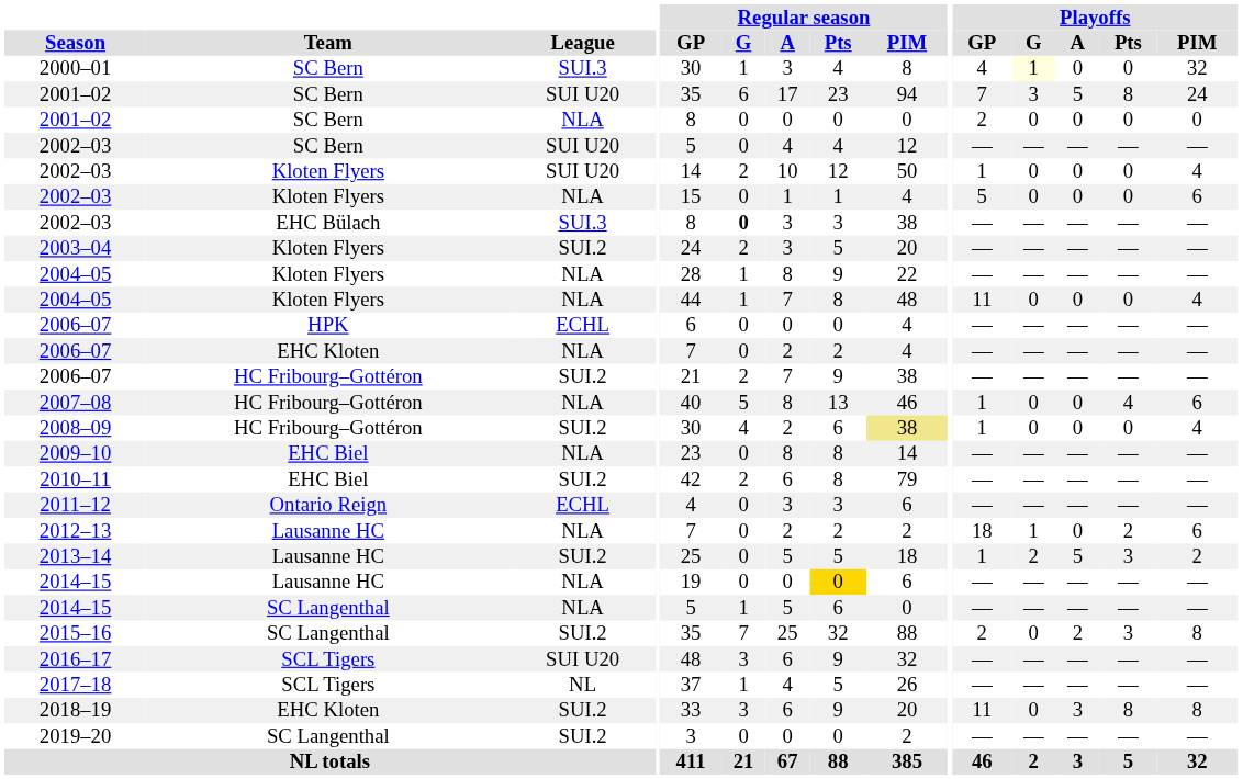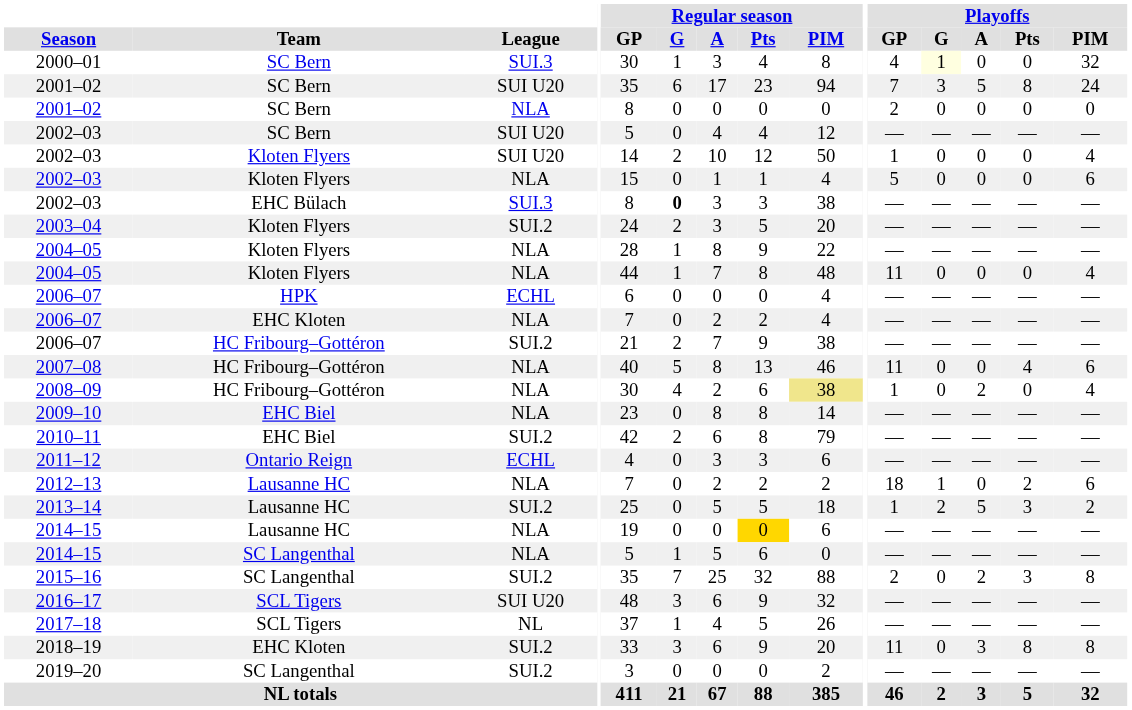 <table border="0" cellpadding="1" cellspacing="0" style="text-align:center; width:60em">
 <tr bgcolor="#e0e0e0">
 <th colspan="3" bgcolor="#ffffff"></th>
 <th rowspan="99" bgcolor="#ffffff"></th>
 <th colspan="5"><a href='#'>Regular season</a></th>
 <th rowspan="99" bgcolor="#ffffff"></th>
 <th colspan="5"><a href='#'>Playoffs</a></th>
 </tr>
 <tr bgcolor="#e0e0e0">
 <th><a href='#'>Season</a></th>
 <th>Team</th>
 <th>League</th>
 <th>GP</th>
 <th><a href='#'>G</a></th>
 <th><a href='#'>A</a></th>
 <th><a href='#'>Pts</a></th>
 <th><a href='#'>PIM</a></th>
 <th>GP</th>
 <th>G</th>
 <th>A</th>
 <th>Pts</th>
 <th>PIM</th>
 </tr>
 <tr>
 <td>2000–01</td>
 <td><a href='#'>SC Bern</a></td>
 <td><a href='#'>SUI.3</a></td>
 <td>30</td>
 <td>1</td>
 <td>3</td>
 <td>4</td>
 <td>8</td>
 <td>4</td>
 <td style="background: lightyellow;">1</td>
 <td>0</td>
 <td>0</td>
 <td>32</td>
 </tr>
 <tr bgcolor="#f0f0f0">
 <td>2001–02</td>
 <td>SC Bern</td>
 <td>SUI U20</td>
 <td>35</td>
 <td>6</td>
 <td>17</td>
 <td>23</td>
 <td>94</td>
 <td>7</td>
 <td>3</td>
 <td>5</td>
 <td>8</td>
 <td>24</td>
 </tr>
 <tr>
 <td><a href='#'>2001–02</a></td>
 <td>SC Bern</td>
 <td><a href='#'>NLA</a></td>
 <td>8</td>
 <td>0</td>
 <td>0</td>
 <td>0</td>
 <td>0</td>
 <td>2</td>
 <td>0</td>
 <td>0</td>
 <td>0</td>
 <td>0</td>
 </tr>
 <tr bgcolor="#f0f0f0">
 <td>2002–03</td>
 <td>SC Bern</td>
 <td>SUI U20</td>
 <td>5</td>
 <td>0</td>
 <td>4</td>
 <td>4</td>
 <td>12</td>
 <td>—</td>
 <td>—</td>
 <td>—</td>
 <td>—</td>
 <td>—</td>
 </tr>
 <tr>
 <td>2002–03</td>
 <td><a href='#'>Kloten Flyers</a></td>
 <td>SUI U20</td>
 <td>14</td>
 <td>2</td>
 <td>10</td>
 <td>12</td>
 <td>50</td>
 <td>1</td>
 <td>0</td>
 <td>0</td>
 <td>0</td>
 <td>4</td>
 </tr>
 <tr bgcolor="#f0f0f0">
 <td><a href='#'>2002–03</a></td>
 <td>Kloten Flyers</td>
 <td>NLA</td>
 <td>15</td>
 <td>0</td>
 <td>1</td>
 <td>1</td>
 <td>4</td>
 <td>5</td>
 <td>0</td>
 <td>0</td>
 <td>0</td>
 <td>6</td>
 </tr>
 <tr>
 <td>2002–03</td>
 <td>EHC Bülach</td>
 <td><a href='#'>SUI.3</a></td>
 <td>8</td>
 <td><strong>0</strong></td>
 <td>3</td>
 <td>3</td>
 <td>38</td>
 <td>—</td>
 <td>—</td>
 <td>—</td>
 <td>—</td>
 <td>—</td>
 </tr>
 <tr bgcolor="#f0f0f0">
 <td><a href='#'>2003–04</a></td>
 <td>Kloten Flyers</td>
 <td>SUI.2</td>
 <td>24</td>
 <td>2</td>
 <td>3</td>
 <td>5</td>
 <td>20</td>
 <td>—</td>
 <td>—</td>
 <td>—</td>
 <td>—</td>
 <td>—</td>
 </tr>
 <tr>
 <td><a href='#'>2004–05</a></td>
 <td>Kloten Flyers</td>
 <td>NLA</td>
 <td>28</td>
 <td>1</td>
 <td>8</td>
 <td>9</td>
 <td>22</td>
 <td>—</td>
 <td>—</td>
 <td>—</td>
 <td>—</td>
 <td>—</td>
 </tr>
 <tr bgcolor="#f0f0f0">
 <td><a href='#'>2004–05</a></td>
 <td>Kloten Flyers</td>
 <td>NLA</td>
 <td>44</td>
 <td>1</td>
 <td>7</td>
 <td>8</td>
 <td>48</td>
 <td>11</td>
 <td>0</td>
 <td>0</td>
 <td>0</td>
 <td>4</td>
 </tr>
 <tr>
 <td><a href='#'>2006–07</a></td>
 <td><a href='#'>HPK</a></td>
 <td><a href='#'>ECHL</a></td>
 <td>6</td>
 <td>0</td>
 <td>0</td>
 <td>0</td>
 <td>4</td>
 <td>—</td>
 <td>—</td>
 <td>—</td>
 <td>—</td>
 <td>—</td>
 </tr>
 <tr bgcolor="#f0f0f0">
 <td><a href='#'>2006–07</a></td>
 <td>EHC Kloten</td>
 <td>NLA</td>
 <td>7</td>
 <td>0</td>
 <td>2</td>
 <td>2</td>
 <td>4</td>
 <td>—</td>
 <td>—</td>
 <td>—</td>
 <td>—</td>
 <td>—</td>
 </tr>
 <tr>
 <td>2006–07</td>
 <td><a href='#'>HC Fribourg–Gottéron</a></td>
 <td>SUI.2</td>
 <td>21</td>
 <td>2</td>
 <td>7</td>
 <td>9</td>
 <td>38</td>
 <td>—</td>
 <td>—</td>
 <td>—</td>
 <td>—</td>
 <td>—</td>
 </tr>
 <tr bgcolor="#f0f0f0">
 <td><a href='#'>2007–08</a></td>
 <td>HC Fribourg–Gottéron</td>
 <td>NLA</td>
 <td>40</td>
 <td>5</td>
 <td>8</td>
 <td>13</td>
 <td>46</td>
-<td>1</td>
+<td>11</td>
 <td>0</td>
 <td>0</td>
 <td>4</td>
 <td>6</td>
 </tr>
 <tr>
 <td><a href='#'>2008–09</a></td>
 <td>HC Fribourg–Gottéron</td>
-<td>SUI.2</td>
+<td>NLA</td>
 <td>30</td>
 <td>4</td>
 <td>2</td>
 <td>6</td>
 <td style="background: khaki;">38</td>
 <td>1</td>
 <td>0</td>
-<td>0</td>
+<td>2</td>
 <td>0</td>
 <td>4</td>
 </tr>
 <tr bgcolor="#f0f0f0">
 <td><a href='#'>2009–10</a></td>
 <td><a href='#'>EHC Biel</a></td>
 <td>NLA</td>
 <td>23</td>
 <td>0</td>
 <td>8</td>
 <td>8</td>
 <td>14</td>
 <td>—</td>
 <td>—</td>
 <td>—</td>
 <td>—</td>
 <td>—</td>
 </tr>
 <tr>
 <td><a href='#'>2010–11</a></td>
 <td>EHC Biel</td>
 <td>SUI.2</td>
 <td>42</td>
 <td>2</td>
 <td>6</td>
 <td>8</td>
 <td>79</td>
 <td>—</td>
 <td>—</td>
 <td>—</td>
 <td>—</td>
 <td>—</td>
 </tr>
 <tr bgcolor="#f0f0f0">
 <td><a href='#'>2011–12</a></td>
 <td><a href='#'>Ontario Reign</a></td>
 <td><a href='#'>ECHL</a></td>
 <td>4</td>
 <td>0</td>
 <td>3</td>
 <td>3</td>
 <td>6</td>
 <td>—</td>
 <td>—</td>
 <td>—</td>
 <td>—</td>
 <td>—</td>
 </tr>
 <tr>
 <td><a href='#'>2012–13</a></td>
 <td><a href='#'>Lausanne HC</a></td>
 <td>NLA</td>
 <td>7</td>
 <td>0</td>
 <td>2</td>
 <td>2</td>
 <td>2</td>
 <td>18</td>
 <td>1</td>
 <td>0</td>
 <td>2</td>
 <td>6</td>
 </tr>
 <tr bgcolor="#f0f0f0">
 <td><a href='#'>2013–14</a></td>
 <td>Lausanne HC</td>
 <td>SUI.2</td>
 <td>25</td>
 <td>0</td>
 <td>5</td>
 <td>5</td>
 <td>18</td>
 <td>1</td>
 <td>2</td>
 <td>5</td>
 <td>3</td>
 <td>2</td>
 </tr>
 <tr>
 <td><a href='#'>2014–15</a></td>
 <td>Lausanne HC</td>
 <td>NLA</td>
 <td>19</td>
 <td>0</td>
 <td>0</td>
 <td style="background: gold;">0</td>
 <td>6</td>
 <td>—</td>
 <td>—</td>
 <td>—</td>
 <td>—</td>
 <td>—</td>
 </tr>
 <tr bgcolor="#f0f0f0">
 <td><a href='#'>2014–15</a></td>
 <td><a href='#'>SC Langenthal</a></td>
 <td>NLA</td>
 <td>5</td>
 <td>1</td>
 <td>5</td>
 <td>6</td>
 <td>0</td>
 <td>—</td>
 <td>—</td>
 <td>—</td>
 <td>—</td>
 <td>—</td>
 </tr>
 <tr>
 <td><a href='#'>2015–16</a></td>
 <td>SC Langenthal</td>
 <td>SUI.2</td>
 <td>35</td>
 <td>7</td>
 <td>25</td>
 <td>32</td>
 <td>88</td>
 <td>2</td>
 <td>0</td>
 <td>2</td>
 <td>3</td>
 <td>8</td>
 </tr>
 <tr bgcolor="#f0f0f0">
 <td><a href='#'>2016–17</a></td>
 <td><a href='#'>SCL Tigers</a></td>
 <td>SUI U20</td>
 <td>48</td>
 <td>3</td>
 <td>6</td>
 <td>9</td>
 <td>32</td>
 <td>—</td>
 <td>—</td>
 <td>—</td>
 <td>—</td>
 <td>—</td>
 </tr>
 <tr>
 <td><a href='#'>2017–18</a></td>
 <td>SCL Tigers</td>
 <td>NL</td>
 <td>37</td>
 <td>1</td>
 <td>4</td>
 <td>5</td>
 <td>26</td>
 <td>—</td>
 <td>—</td>
 <td>—</td>
 <td>—</td>
 <td>—</td>
 </tr>
 <tr bgcolor="#f0f0f0">
 <td>2018–19</td>
 <td>EHC Kloten</td>
 <td>SUI.2</td>
 <td>33</td>
 <td>3</td>
 <td>6</td>
 <td>9</td>
 <td>20</td>
 <td>11</td>
 <td>0</td>
 <td>3</td>
 <td>8</td>
 <td>8</td>
 </tr>
 <tr>
 <td>2019–20</td>
 <td>SC Langenthal</td>
 <td>SUI.2</td>
 <td>3</td>
 <td>0</td>
 <td>0</td>
 <td>0</td>
 <td>2</td>
 <td>—</td>
 <td>—</td>
 <td>—</td>
 <td>—</td>
 <td>—</td>
 </tr>
 <tr bgcolor="#e0e0e0">
 <th colspan="3">NL totals</th>
 <th>411</th>
 <th>21</th>
 <th>67</th>
 <th>88</th>
 <th>385</th>
 <th>46</th>
 <th>2</th>
 <th>3</th>
 <th>5</th>
 <th>32</th>
 </tr>
 </table>
